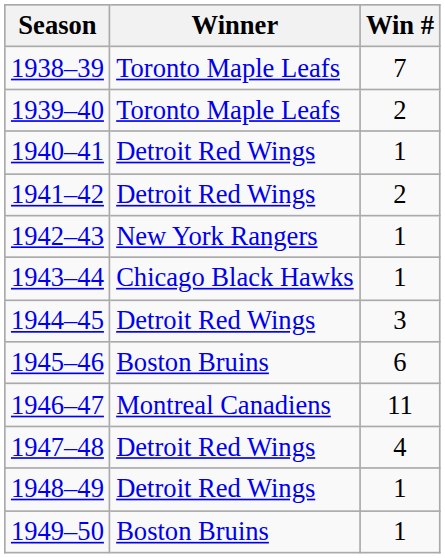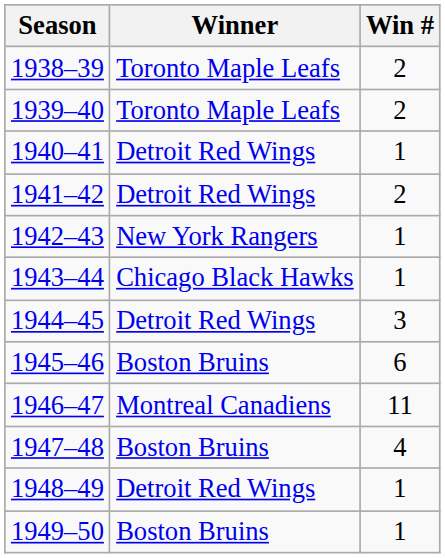 <table class="wikitable sortable">
 <tr>
 <th>Season</th>
 <th>Winner</th>
 <th>Win #</th>
 </tr>
 <tr>
 <td><a href='#'>1938–39</a></td>
 <td><a href='#'>Toronto Maple Leafs</a></td>
-<td align="center">7</td>
+<td align="center">2</td>
 </tr>
 <tr>
 <td><a href='#'>1939–40</a></td>
 <td><a href='#'>Toronto Maple Leafs</a></td>
 <td align="center">2</td>
 </tr>
 <tr>
 <td><a href='#'>1940–41</a></td>
 <td><a href='#'>Detroit Red Wings</a></td>
 <td align="center">1</td>
 </tr>
 <tr>
 <td><a href='#'>1941–42</a></td>
 <td><a href='#'>Detroit Red Wings</a></td>
 <td align="center">2</td>
 </tr>
 <tr>
 <td><a href='#'>1942–43</a></td>
 <td><a href='#'>New York Rangers</a></td>
 <td align="center">1</td>
 </tr>
 <tr>
 <td><a href='#'>1943–44</a></td>
 <td><a href='#'>Chicago Black Hawks</a></td>
 <td align="center">1</td>
 </tr>
 <tr>
 <td><a href='#'>1944–45</a></td>
 <td><a href='#'>Detroit Red Wings</a></td>
 <td align="center">3</td>
 </tr>
 <tr>
 <td><a href='#'>1945–46</a></td>
 <td><a href='#'>Boston Bruins</a></td>
 <td align="center">6</td>
 </tr>
 <tr>
 <td><a href='#'>1946–47</a></td>
 <td><a href='#'>Montreal Canadiens</a></td>
 <td align="center">11</td>
 </tr>
 <tr>
 <td><a href='#'>1947–48</a></td>
-<td><a href='#'>Detroit Red Wings</a></td>
+<td><a href='#'>Boston Bruins</a></td>
 <td align="center">4</td>
 </tr>
 <tr>
 <td><a href='#'>1948–49</a></td>
 <td><a href='#'>Detroit Red Wings</a></td>
 <td align="center">1</td>
 </tr>
 <tr>
 <td><a href='#'>1949–50</a></td>
 <td><a href='#'>Boston Bruins</a></td>
 <td align="center">1</td>
 </tr>
 </table>
